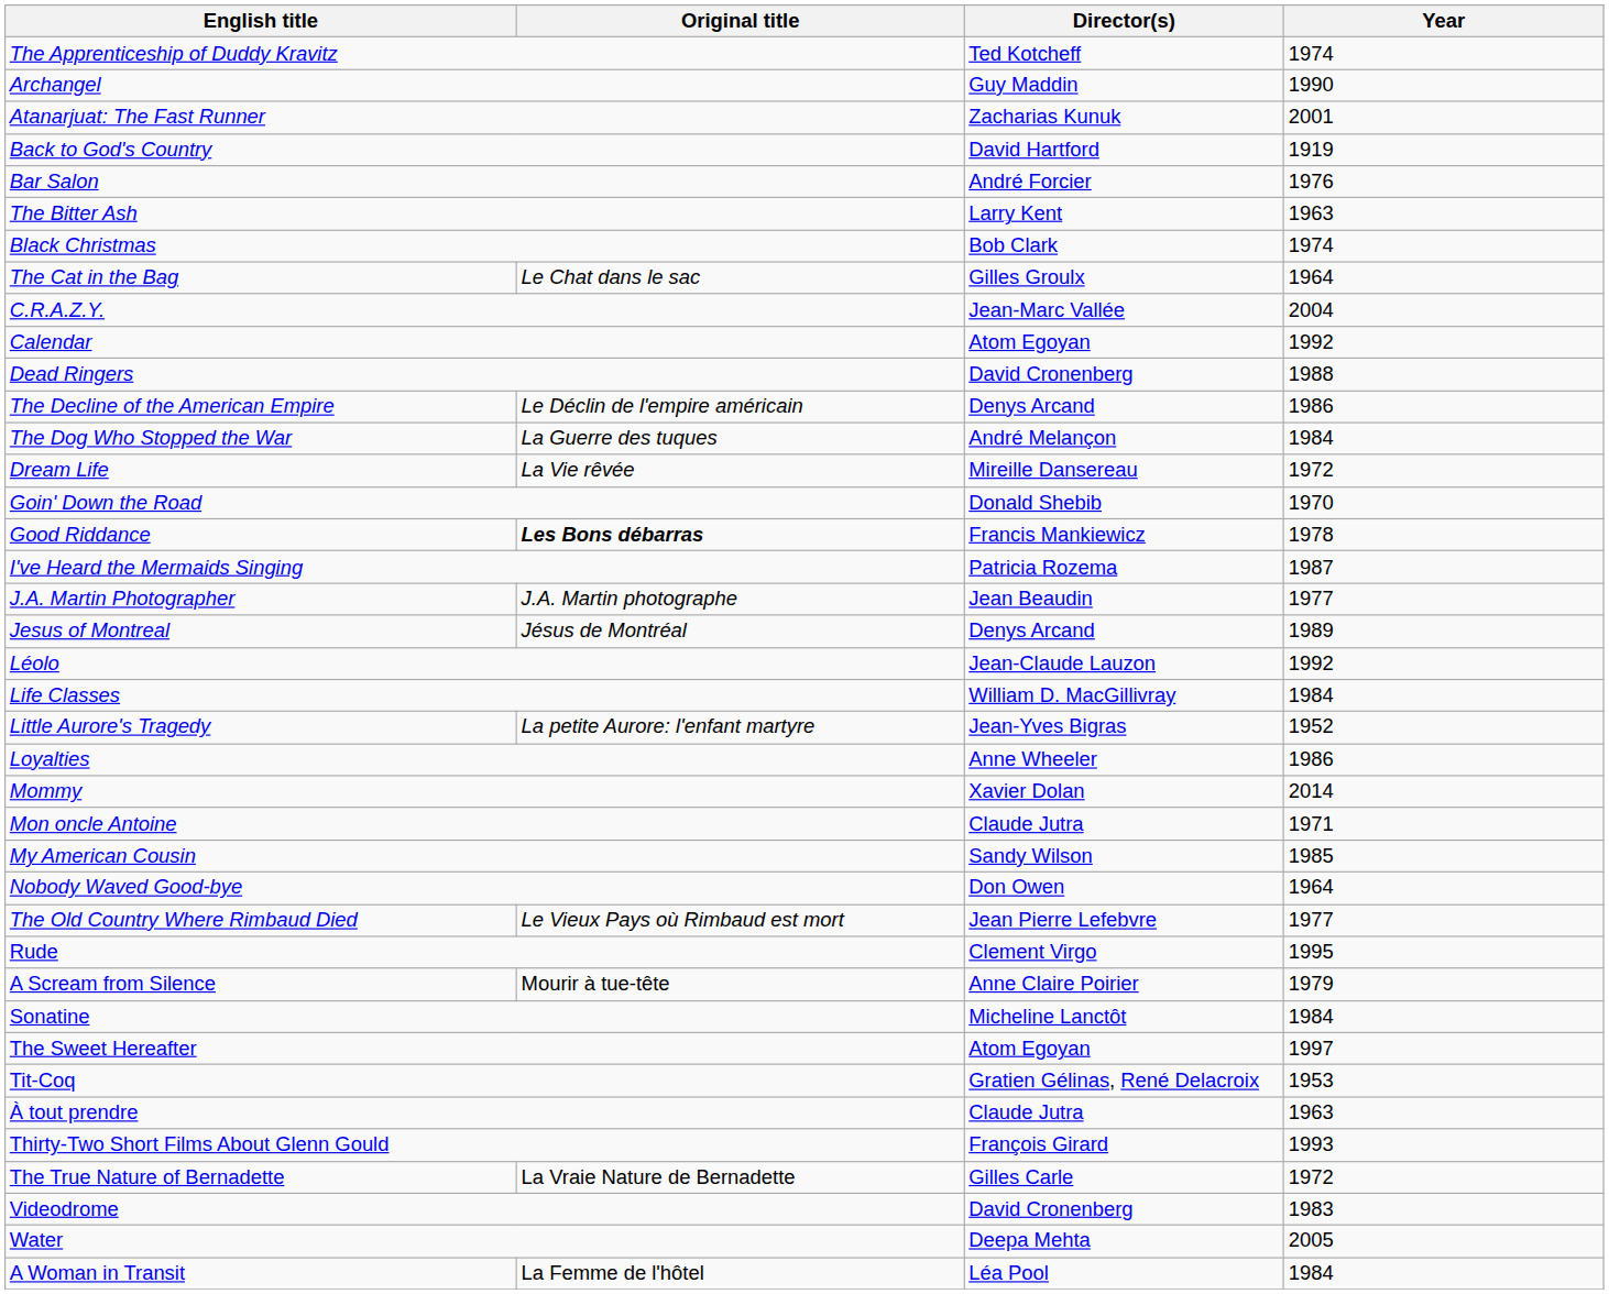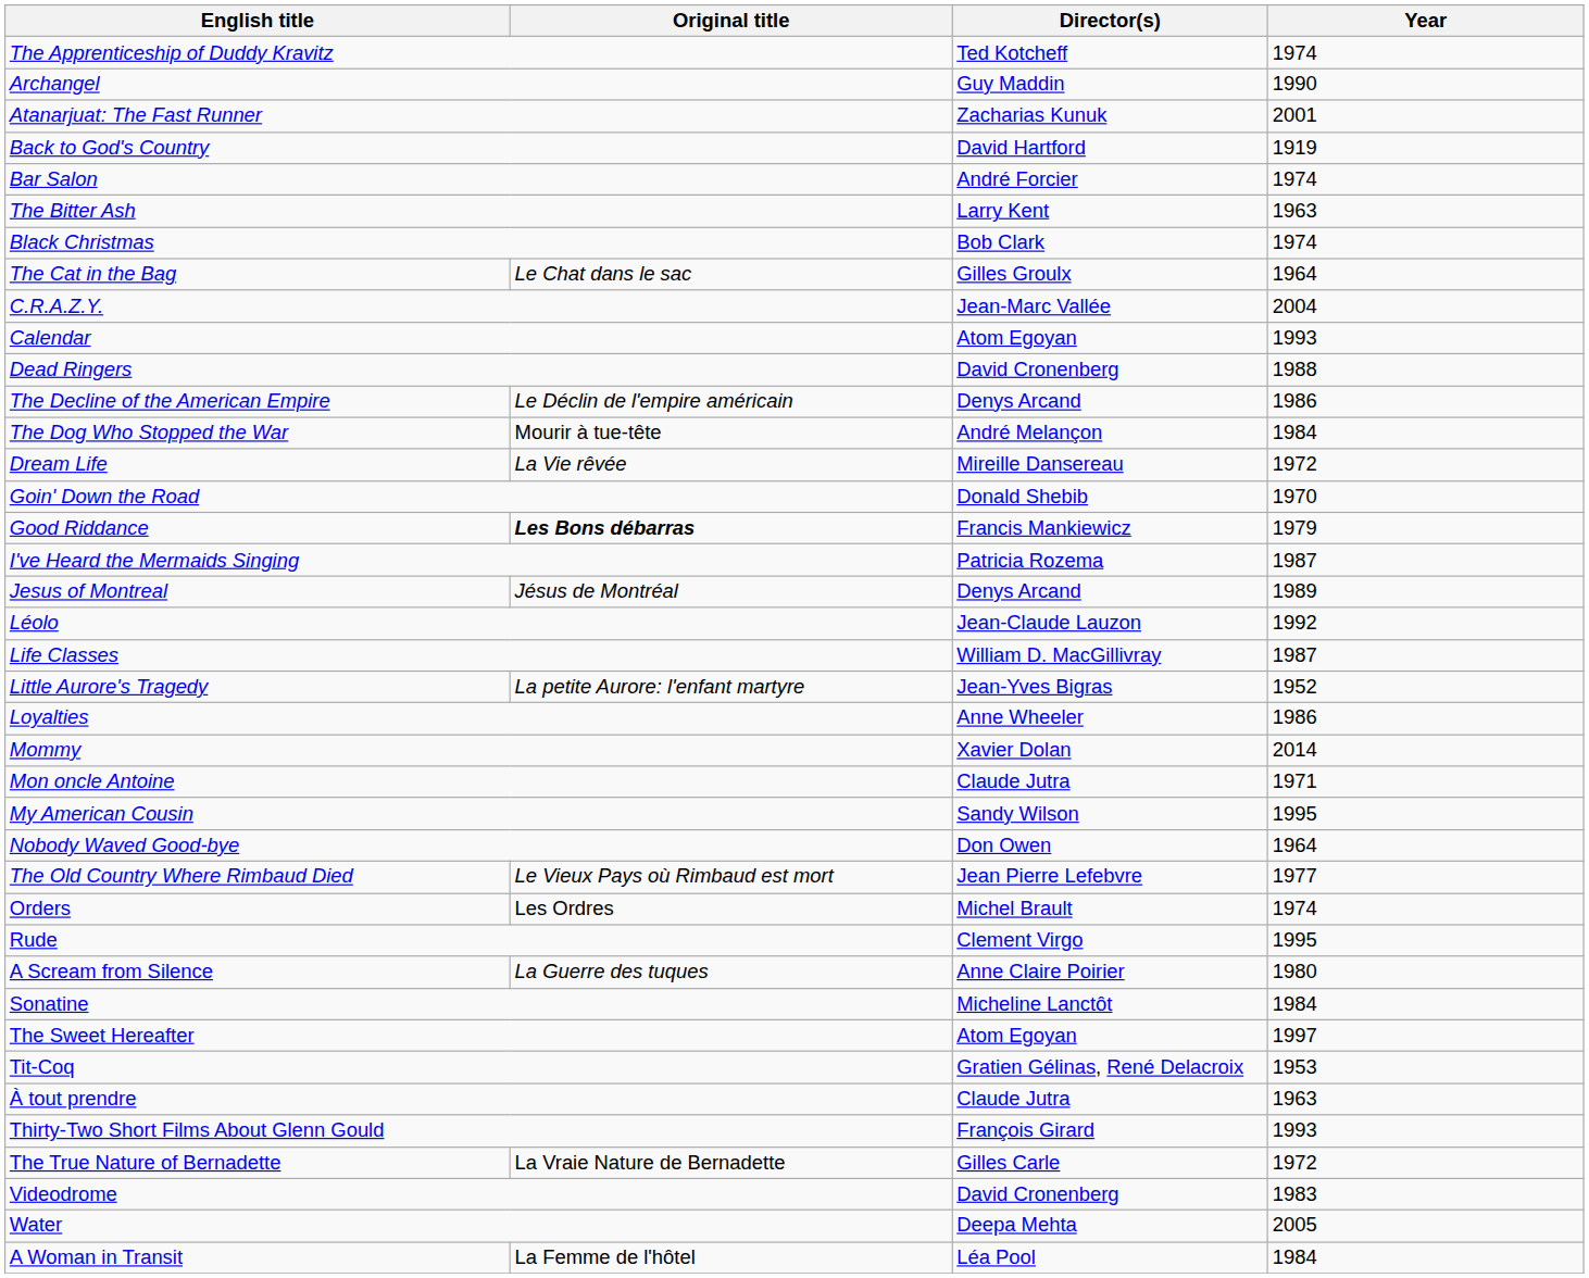 <table class="wikitable" width=100%>
 <tr>
 <th scope="col" width="32%">English title</th>
 <th scope="col" width="28%">Original title</th>
 <th scope="col" width="20%">Director(s)</th>
 <th scope="col" width="20%">Year</th>
 </tr>
 <tr>
 <td colspan=2><em><a href='#'>The Apprenticeship of Duddy Kravitz</a></em></td>
 <td><a href='#'>Ted Kotcheff</a></td>
 <td>1974</td>
 </tr>
 <tr>
 <td colspan=2><em><a href='#'>Archangel</a></em></td>
 <td><a href='#'>Guy Maddin</a></td>
 <td>1990</td>
 </tr>
 <tr>
 <td colspan=2><em><a href='#'>Atanarjuat: The Fast Runner</a></em></td>
 <td><a href='#'>Zacharias Kunuk</a></td>
 <td>2001</td>
 </tr>
 <tr>
 <td colspan=2><em><a href='#'>Back to God's Country</a></em></td>
 <td><a href='#'>David Hartford</a></td>
 <td>1919</td>
 </tr>
 <tr>
 <td colspan=2><em><a href='#'>Bar Salon</a></em></td>
 <td><a href='#'>André Forcier</a></td>
-<td>1976</td>
+<td>1974</td>
 </tr>
 <tr>
 <td colspan=2><em><a href='#'>The Bitter Ash</a></em></td>
 <td><a href='#'>Larry Kent</a></td>
 <td>1963</td>
 </tr>
 <tr>
 <td colspan=2><em><a href='#'>Black Christmas</a></em></td>
 <td><a href='#'>Bob Clark</a></td>
 <td>1974</td>
 </tr>
 <tr>
 <td><em><a href='#'>The Cat in the Bag</a></em></td>
 <td><em>Le Chat dans le sac</em></td>
 <td><a href='#'>Gilles Groulx</a></td>
 <td>1964</td>
 </tr>
 <tr>
 <td colspan=2><em><a href='#'>C.R.A.Z.Y.</a></em></td>
 <td><a href='#'>Jean-Marc Vallée</a></td>
 <td>2004</td>
 </tr>
 <tr>
 <td colspan=2><em><a href='#'>Calendar</a></em></td>
 <td><a href='#'>Atom Egoyan</a></td>
-<td>1992</td>
+<td>1993</td>
 </tr>
 <tr>
 <td colspan=2><em><a href='#'>Dead Ringers</a></em></td>
 <td><a href='#'>David Cronenberg</a></td>
 <td>1988</td>
 </tr>
 <tr>
 <td><em><a href='#'>The Decline of the American Empire</a></em></td>
 <td><em>Le Déclin de l'empire américain</em></td>
 <td><a href='#'>Denys Arcand</a></td>
 <td>1986</td>
 </tr>
 <tr>
 <td><em><a href='#'>The Dog Who Stopped the War</a></em></td>
-<td><em>La Guerre des tuques</em></td>
+<td></em>Mourir à tue-tête<em></td>
 <td><a href='#'>André Melançon</a></td>
 <td>1984</td>
 </tr>
 <tr>
 <td><em><a href='#'>Dream Life</a></em></td>
 <td><em>La Vie rêvée</em></td>
 <td><a href='#'>Mireille Dansereau</a></td>
 <td>1972</td>
 </tr>
 <tr>
 <td colspan=2><em><a href='#'>Goin' Down the Road</a></em></td>
 <td><a href='#'>Donald Shebib</a></td>
 <td>1970</td>
 </tr>
 <tr>
 <td><em><a href='#'>Good Riddance</a></em></td>
 <td><strong><em>Les Bons débarras</em></strong></td>
 <td><a href='#'>Francis Mankiewicz</a></td>
-<td>1978</td>
+<td>1979</td>
 </tr>
 <tr>
 <td colspan=2><em><a href='#'>I've Heard the Mermaids Singing</a></em></td>
 <td><a href='#'>Patricia Rozema</a></td>
 <td>1987</td>
-</tr>
-<tr>
-<td><em><a href='#'>J.A. Martin Photographer</a></em></td>
-<td><em>J.A. Martin photographe</em></td>
-<td><a href='#'>Jean Beaudin</a></td>
-<td>1977</td>
 </tr>
 <tr>
 <td><em><a href='#'>Jesus of Montreal</a></em></td>
 <td><em>Jésus de Montréal</em></td>
 <td><a href='#'>Denys Arcand</a></td>
 <td>1989</td>
 </tr>
 <tr>
 <td colspan=2><em><a href='#'>Léolo</a></em></td>
 <td><a href='#'>Jean-Claude Lauzon</a></td>
 <td>1992</td>
 </tr>
 <tr>
 <td colspan=2><em><a href='#'>Life Classes</a></em></td>
 <td><a href='#'>William D. MacGillivray</a></td>
-<td>1984</td>
+<td>1987</td>
 </tr>
 <tr>
 <td><em><a href='#'>Little Aurore's Tragedy</a></em></td>
 <td><em>La petite Aurore: l'enfant martyre</em></td>
 <td><a href='#'>Jean-Yves Bigras</a></td>
 <td>1952</td>
 </tr>
 <tr>
 <td colspan=2><em><a href='#'>Loyalties</a></em></td>
 <td><a href='#'>Anne Wheeler</a></td>
 <td>1986</td>
 </tr>
 <tr>
 <td colspan=2><em><a href='#'>Mommy</a></em></td>
 <td><a href='#'>Xavier Dolan</a></td>
 <td>2014</td>
 </tr>
 <tr>
 <td colspan=2><em><a href='#'>Mon oncle Antoine</a></em></td>
 <td><a href='#'>Claude Jutra</a></td>
 <td>1971</td>
 </tr>
 <tr>
 <td colspan=2><em><a href='#'>My American Cousin</a></em></td>
 <td><a href='#'>Sandy Wilson</a></td>
-<td>1985</td>
+<td>1995</td>
 </tr>
 <tr>
 <td colspan=2><em><a href='#'>Nobody Waved Good-bye</a></em></td>
 <td><a href='#'>Don Owen</a></td>
 <td>1964</td>
 </tr>
 <tr>
 <td><em><a href='#'>The Old Country Where Rimbaud Died</a></em></td>
 <td><em>Le Vieux Pays où Rimbaud est mort</td>
 <td><a href='#'>Jean Pierre Lefebvre</a></td>
 <td>1977</td>
 </tr>
 <tr>
+<td></em><a href='#'>Orders</a><em></td>
+<td></em>Les Ordres<em></td>
+<td><a href='#'>Michel Brault</a></td>
+<td>1974</td>
+</tr>
+<tr>
 <td colspan=2></em><a href='#'>Rude</a><em></td>
 <td><a href='#'>Clement Virgo</a></td>
 <td>1995</td>
 </tr>
 <tr>
 <td></em><a href='#'>A Scream from Silence</a><em></td>
-<td></em>Mourir à tue-tête<em></td>
+<td><em>La Guerre des tuques</em></td>
 <td><a href='#'>Anne Claire Poirier</a></td>
-<td>1979</td>
+<td>1980</td>
 </tr>
 <tr>
 <td colspan=2></em><a href='#'>Sonatine</a><em></td>
 <td><a href='#'>Micheline Lanctôt</a></td>
 <td>1984</td>
 </tr>
 <tr>
 <td colspan=2></em><a href='#'>The Sweet Hereafter</a><em></td>
 <td><a href='#'>Atom Egoyan</a></td>
 <td>1997</td>
 </tr>
 <tr>
 <td colspan=2></em><a href='#'>Tit-Coq</a><em></td>
 <td><a href='#'>Gratien Gélinas</a>, <a href='#'>René Delacroix</a></td>
 <td>1953</td>
 </tr>
 <tr>
 <td colspan=2></em><a href='#'>À tout prendre</a><em></td>
 <td><a href='#'>Claude Jutra</a></td>
 <td>1963</td>
 </tr>
 <tr>
 <td colspan=2></em><a href='#'>Thirty-Two Short Films About Glenn Gould</a><em></td>
 <td><a href='#'>François Girard</a></td>
 <td>1993</td>
 </tr>
 <tr>
 <td></em><a href='#'>The True Nature of Bernadette</a><em></td>
 <td></em>La Vraie Nature de Bernadette<em></td>
 <td><a href='#'>Gilles Carle</a></td>
 <td>1972</td>
 </tr>
 <tr>
 <td colspan=2></em><a href='#'>Videodrome</a><em></td>
 <td><a href='#'>David Cronenberg</a></td>
 <td>1983</td>
 </tr>
 <tr>
 <td colspan=2></em><a href='#'>Water</a><em></td>
 <td><a href='#'>Deepa Mehta</a></td>
 <td>2005</td>
 </tr>
 <tr>
 <td></em><a href='#'>A Woman in Transit</a><em></td>
 <td></em>La Femme de l'hôtel<em></td>
 <td><a href='#'>Léa Pool</a></td>
 <td>1984</td>
 </tr>
 </table>
